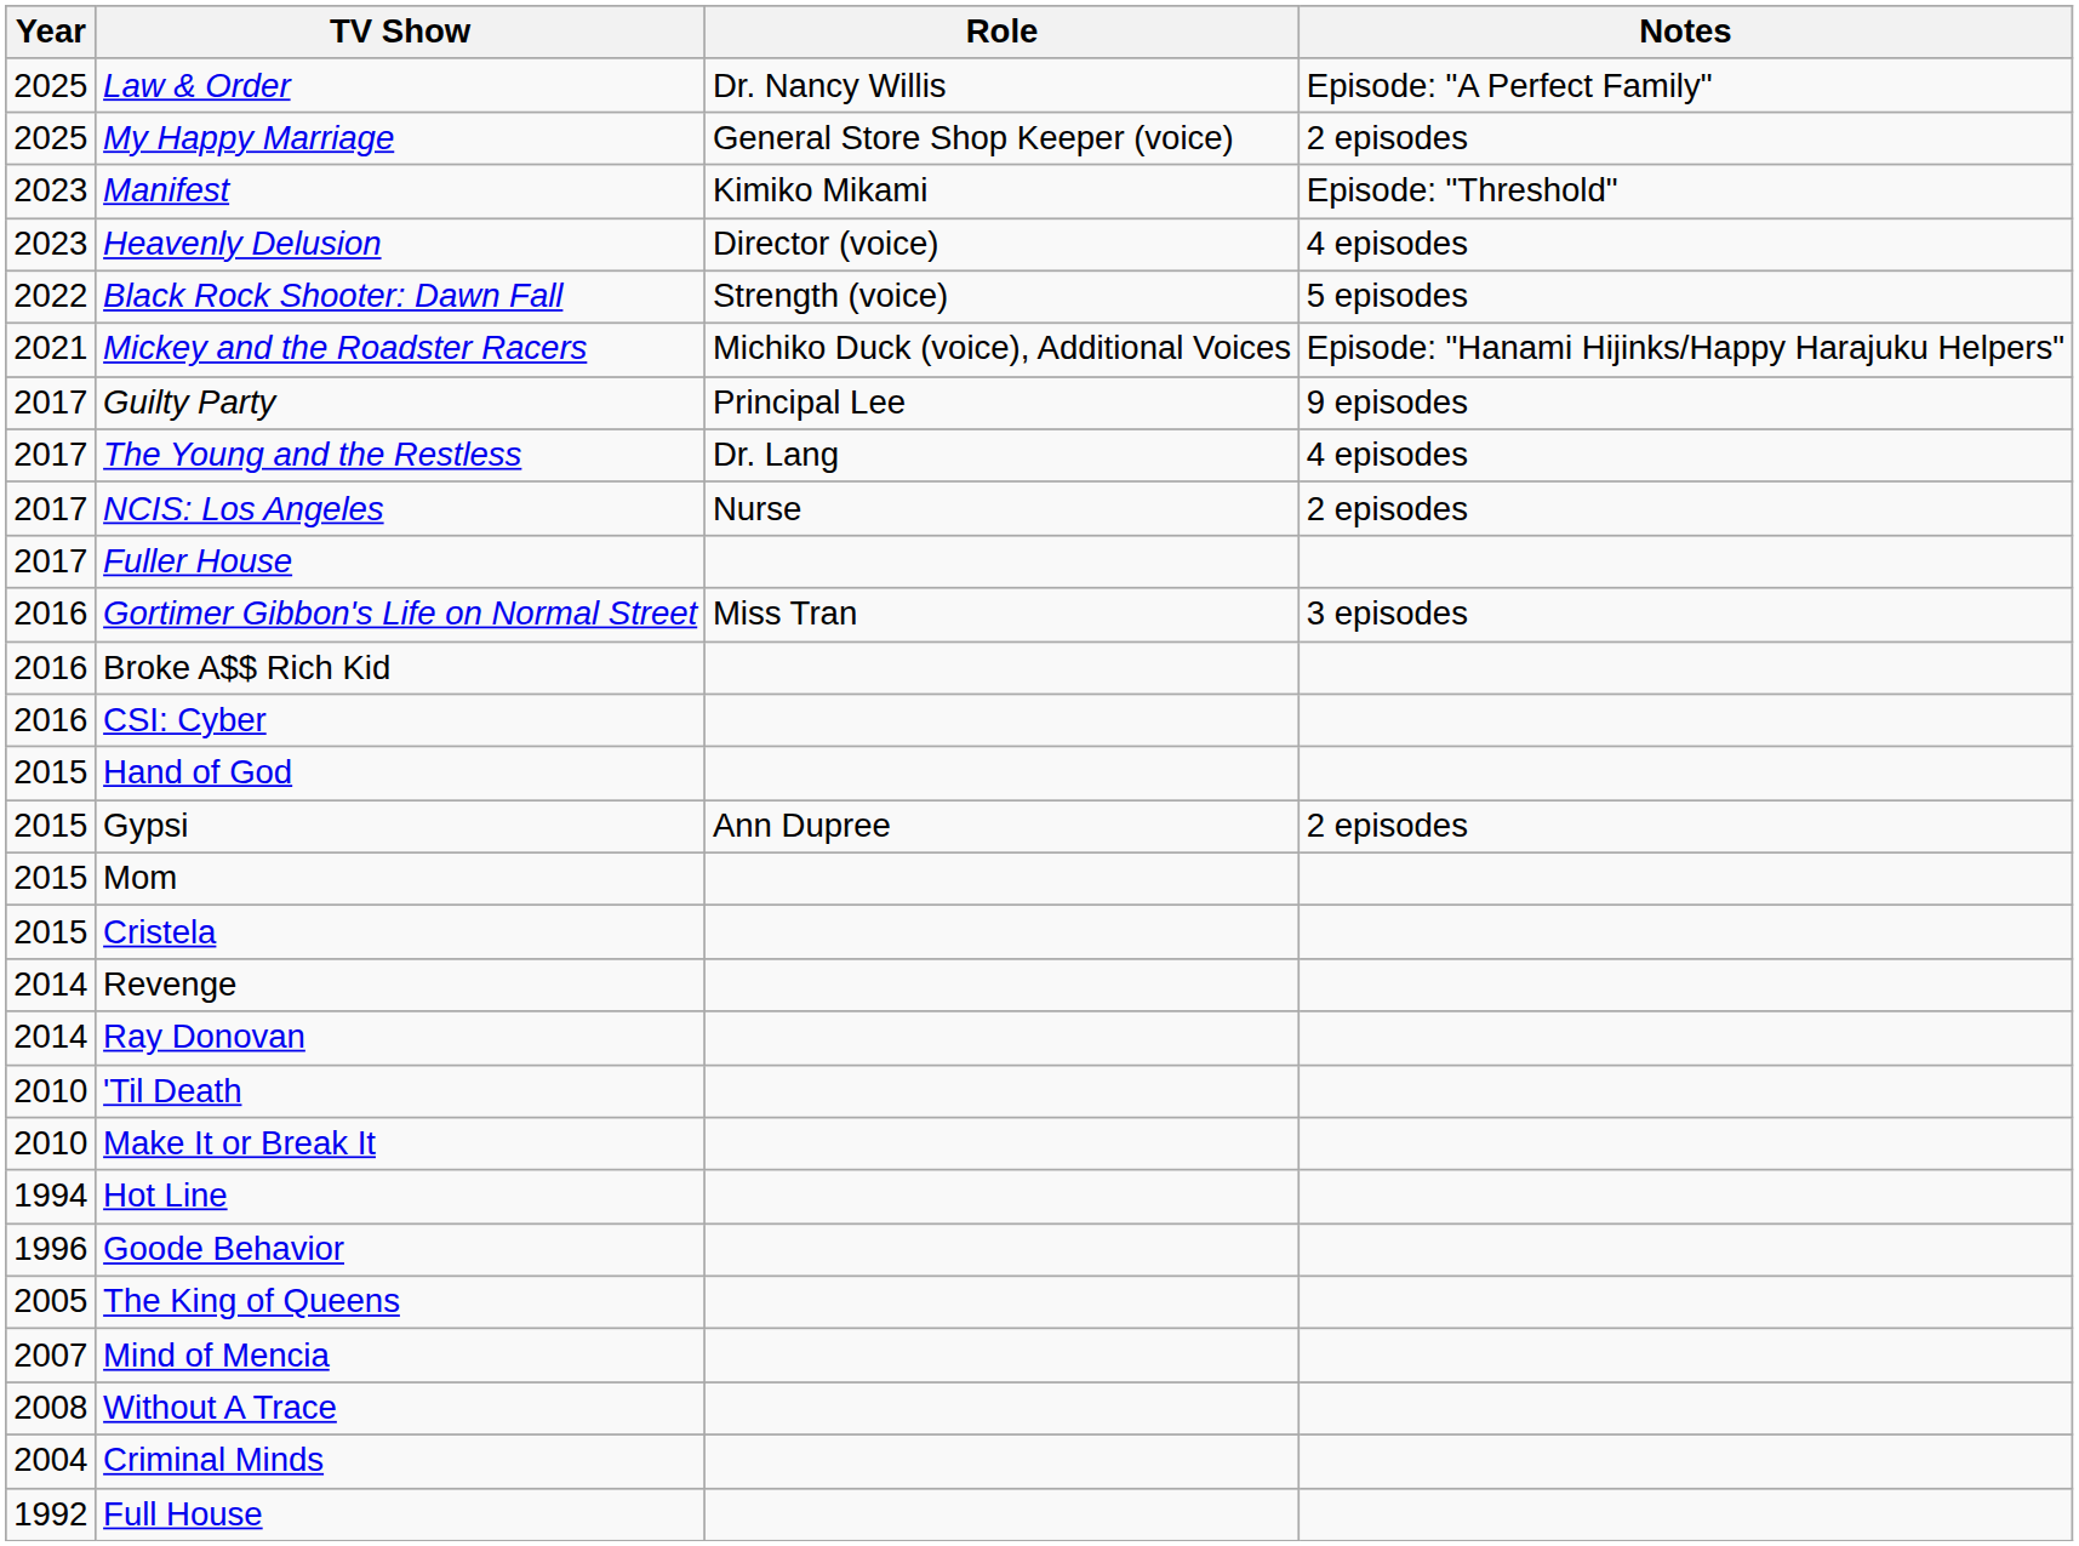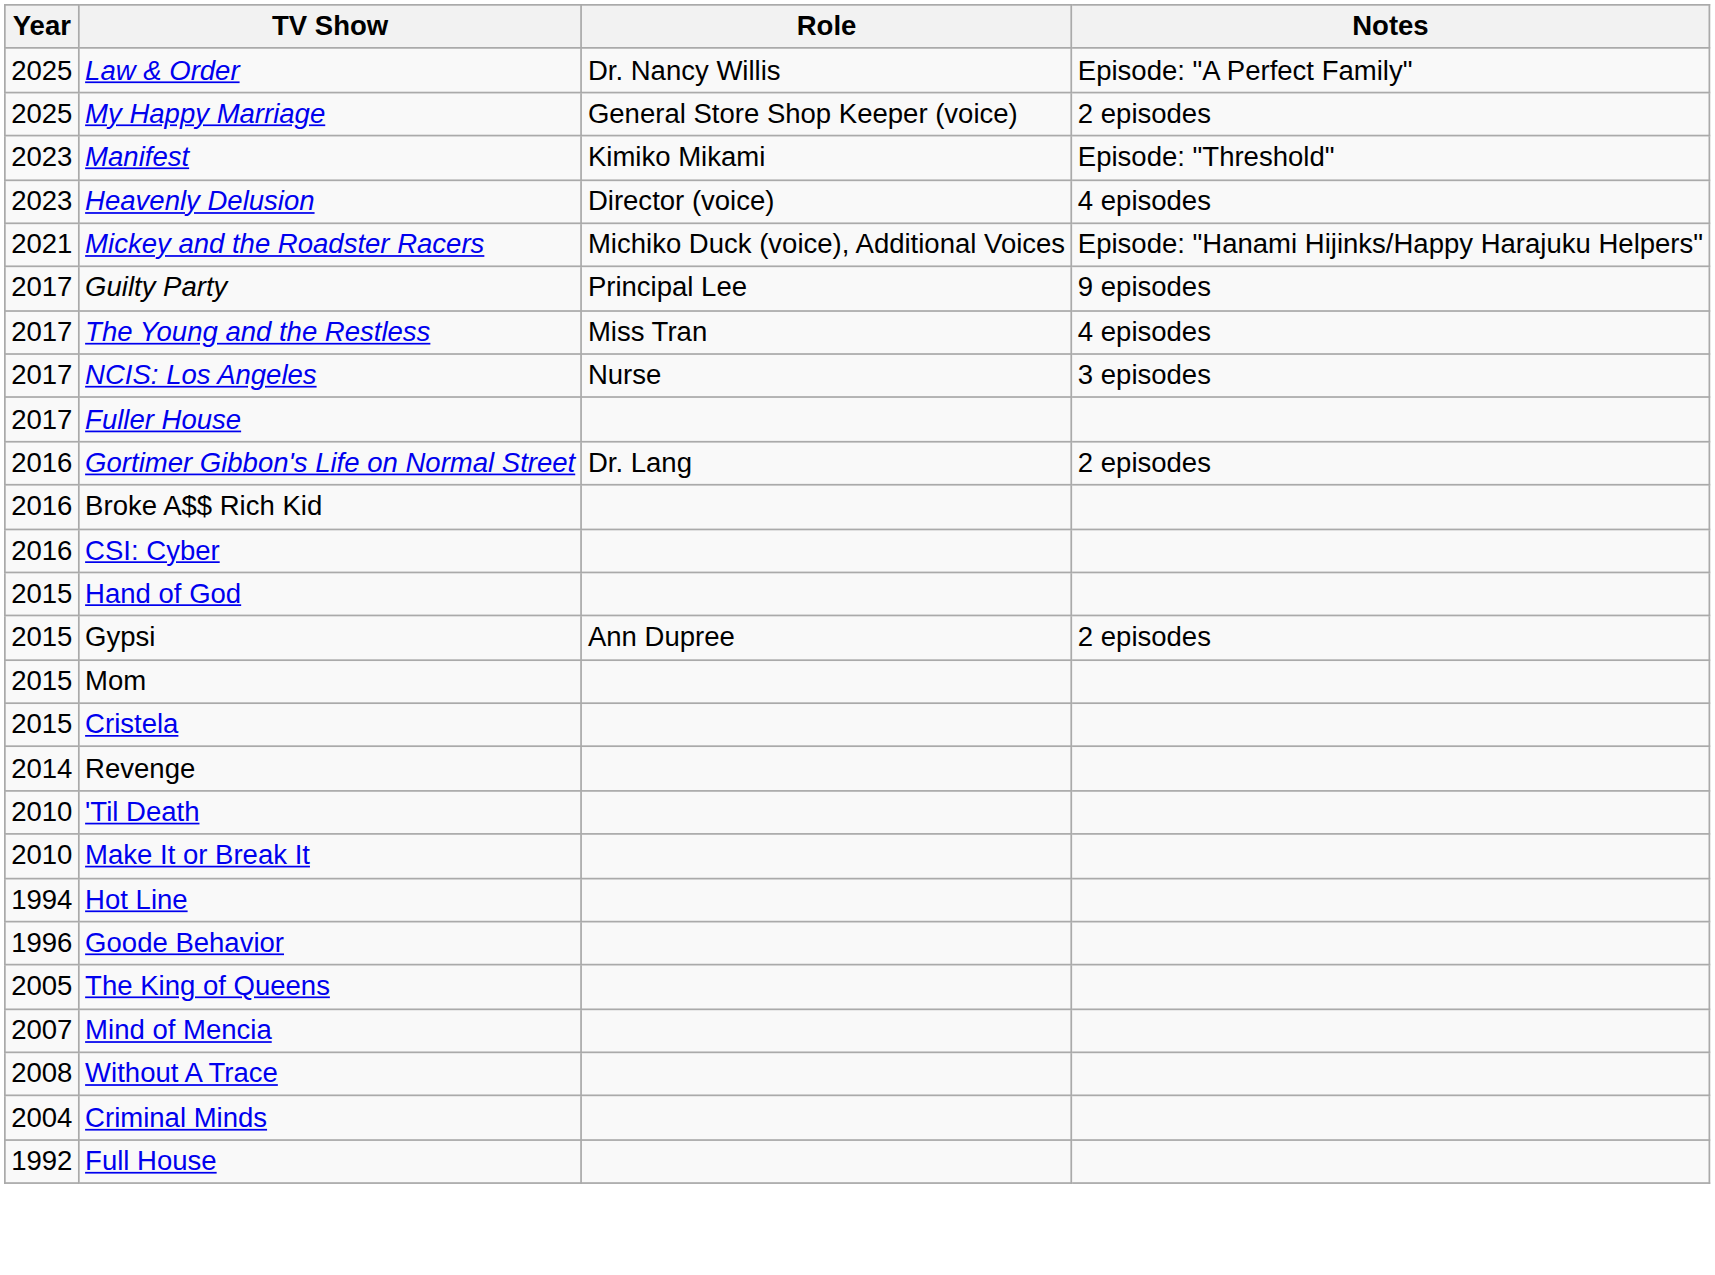 <table class="wikitable">
 <tr>
 <th>Year</th>
 <th>TV Show</th>
 <th>Role</th>
 <th>Notes</th>
 </tr>
 <tr>
 <td>2025</td>
 <td><em><a href='#'>Law & Order</a></em></td>
 <td>Dr. Nancy Willis</td>
 <td>Episode: "A Perfect Family"</td>
 </tr>
 <tr>
 <td>2025</td>
 <td><em><a href='#'>My Happy Marriage</a></em></td>
 <td>General Store Shop Keeper (voice)</td>
 <td>2 episodes</td>
 </tr>
 <tr>
 <td>2023</td>
 <td><em><a href='#'>Manifest</a></em></td>
 <td>Kimiko Mikami</td>
 <td>Episode: "Threshold"</td>
 </tr>
 <tr>
 <td>2023</td>
 <td><em><a href='#'>Heavenly Delusion</a></em></td>
 <td>Director (voice)</td>
 <td>4 episodes</td>
 </tr>
 <tr>
-<td>2022</td>
-<td><em><a href='#'>Black Rock Shooter: Dawn Fall</a></em></td>
-<td>Strength (voice)</td>
-<td>5 episodes</td>
-</tr>
-<tr>
 <td>2021</td>
 <td><em><a href='#'>Mickey and the Roadster Racers</a></em></td>
 <td>Michiko Duck (voice), Additional Voices</td>
 <td>Episode: "Hanami Hijinks/Happy Harajuku Helpers"</td>
 </tr>
 <tr>
 <td>2017</td>
 <td><em>Guilty Party</em></td>
 <td>Principal Lee</td>
 <td>9 episodes</td>
 </tr>
 <tr>
 <td>2017</td>
 <td><em><a href='#'>The Young and the Restless</a></em></td>
-<td>Dr. Lang</td>
+<td>Miss Tran</td>
 <td>4 episodes</td>
 </tr>
 <tr>
 <td>2017</td>
 <td><em><a href='#'>NCIS: Los Angeles</a></em></td>
 <td>Nurse</td>
-<td>2 episodes</td>
+<td>3 episodes</td>
 </tr>
 <tr>
 <td>2017</td>
 <td><em><a href='#'>Fuller House</a></em></td>
 <td></td>
 <td></td>
 </tr>
 <tr>
 <td>2016</td>
 <td><em><a href='#'>Gortimer Gibbon's Life on Normal Street</a></td>
-<td>Miss Tran</td>
-<td>3 episodes</td>
+<td>Dr. Lang</td>
+<td>2 episodes</td>
 </tr>
 <tr>
 <td>2016</td>
 <td></em>Broke A$$ Rich Kid<em></td>
 <td></td>
 <td></td>
 </tr>
 <tr>
 <td>2016</td>
 <td></em><a href='#'>CSI: Cyber</a><em></td>
 <td></td>
 <td></td>
 </tr>
 <tr>
 <td>2015</td>
 <td></em><a href='#'>Hand of God</a><em></td>
 <td></td>
 <td></td>
 </tr>
 <tr>
 <td>2015</td>
 <td></em>Gypsi<em></td>
 <td>Ann Dupree</td>
 <td>2 episodes</td>
 </tr>
 <tr>
 <td>2015</td>
 <td></em>Mom<em></td>
 <td></td>
 <td></td>
 </tr>
 <tr>
 <td>2015</td>
 <td></em><a href='#'>Cristela</a><em></td>
 <td></td>
 <td></td>
 </tr>
 <tr>
 <td>2014</td>
 <td></em>Revenge<em></td>
-<td></td>
-<td></td>
-</tr>
-<tr>
-<td>2014</td>
-<td></em><a href='#'>Ray Donovan</a><em></td>
 <td></td>
 <td></td>
 </tr>
 <tr>
 <td>2010</td>
 <td></em><a href='#'>'Til Death</a><em></td>
 <td></td>
 <td></td>
 </tr>
 <tr>
 <td>2010</td>
 <td></em><a href='#'>Make It or Break It</a><em></td>
 <td></td>
 <td></td>
 </tr>
 <tr>
 <td>1994</td>
 <td></em><a href='#'>Hot Line</a><em></td>
 <td></td>
 <td></td>
 </tr>
 <tr>
 <td>1996</td>
 <td></em><a href='#'>Goode Behavior</a><em></td>
 <td></td>
 <td></td>
 </tr>
 <tr>
 <td>2005</td>
 <td></em><a href='#'>The King of Queens</a><em></td>
 <td></td>
 <td></td>
 </tr>
 <tr>
 <td>2007</td>
 <td></em><a href='#'>Mind of Mencia</a><em></td>
 <td></td>
 <td></td>
 </tr>
 <tr>
 <td>2008</td>
 <td></em><a href='#'>Without A Trace</a><em></td>
 <td></td>
 <td></td>
 </tr>
 <tr>
 <td>2004</td>
 <td></em><a href='#'>Criminal Minds</a><em></td>
 <td></td>
 <td></td>
 </tr>
 <tr>
 <td>1992</td>
 <td></em><a href='#'>Full House</a><em></td>
 <td></td>
 <td></td>
 </tr>
 </table>
